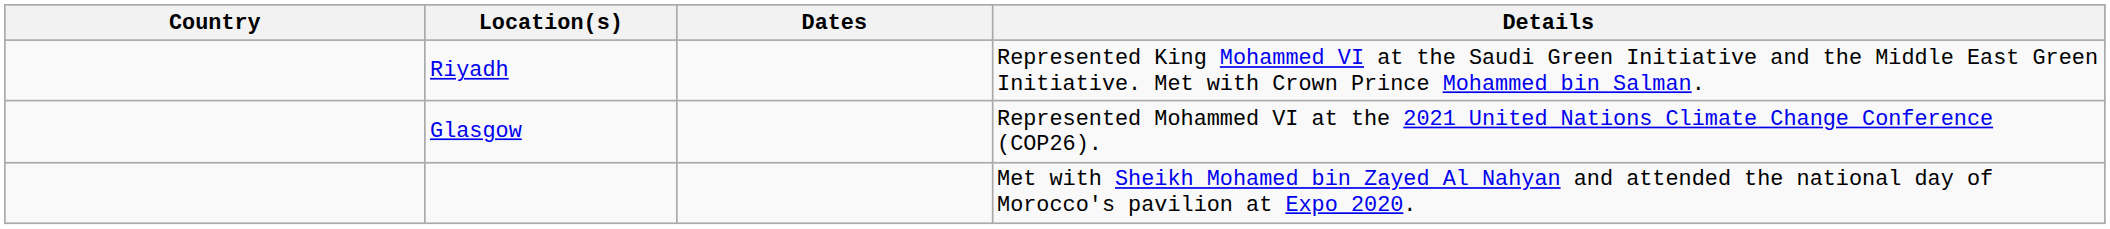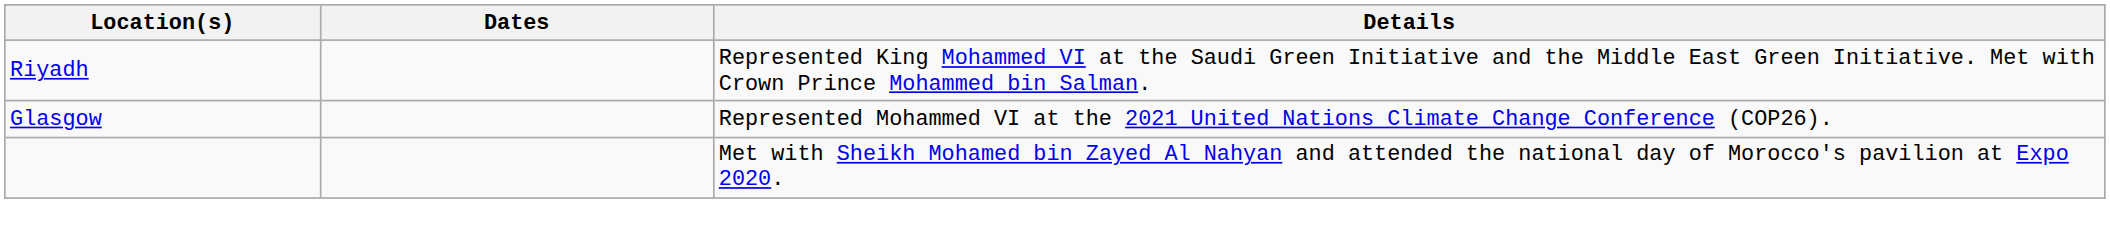 <table class="wikitable sortable" border="1">
 <tr>
-<th style="width: 20%;">Country</th>
 <th style="width: 12%;">Location(s)</th>
 <th style="width: 15%;">Dates</th>
 <th style="width: 53%;" class="unsortable">Details</th>
 </tr>
 <tr>
-<td></td>
 <td><a href='#'>Riyadh</a></td>
 <td></td>
 <td>Represented King <a href='#'>Mohammed VI</a> at the Saudi Green Initiative and the Middle East Green Initiative. Met with Crown Prince <a href='#'>Mohammed bin Salman</a>.</td>
 </tr>
 <tr>
-<td></td>
 <td><a href='#'>Glasgow</a></td>
 <td></td>
 <td>Represented Mohammed VI at the <a href='#'>2021 United Nations Climate Change Conference</a> (COP26).</td>
 </tr>
 <tr>
 <td></td>
 <td></td>
-<td></td>
 <td>Met with <a href='#'>Sheikh Mohamed bin Zayed Al Nahyan</a> and attended the national day of Morocco's pavilion at <a href='#'>Expo 2020</a>.</td>
 </tr>
 </table>
